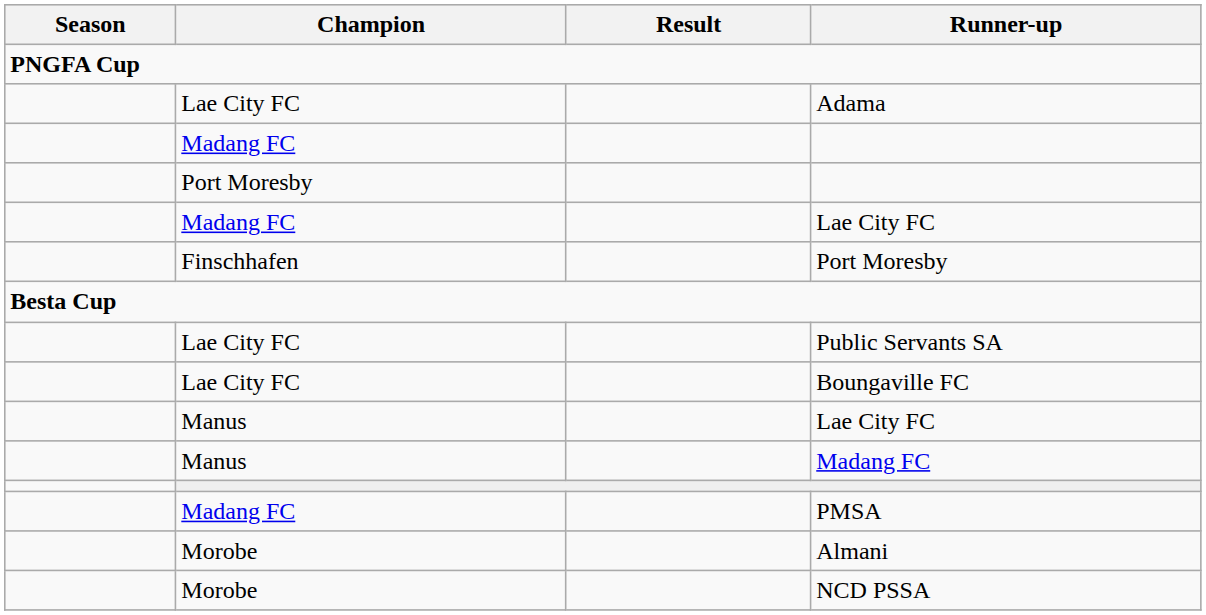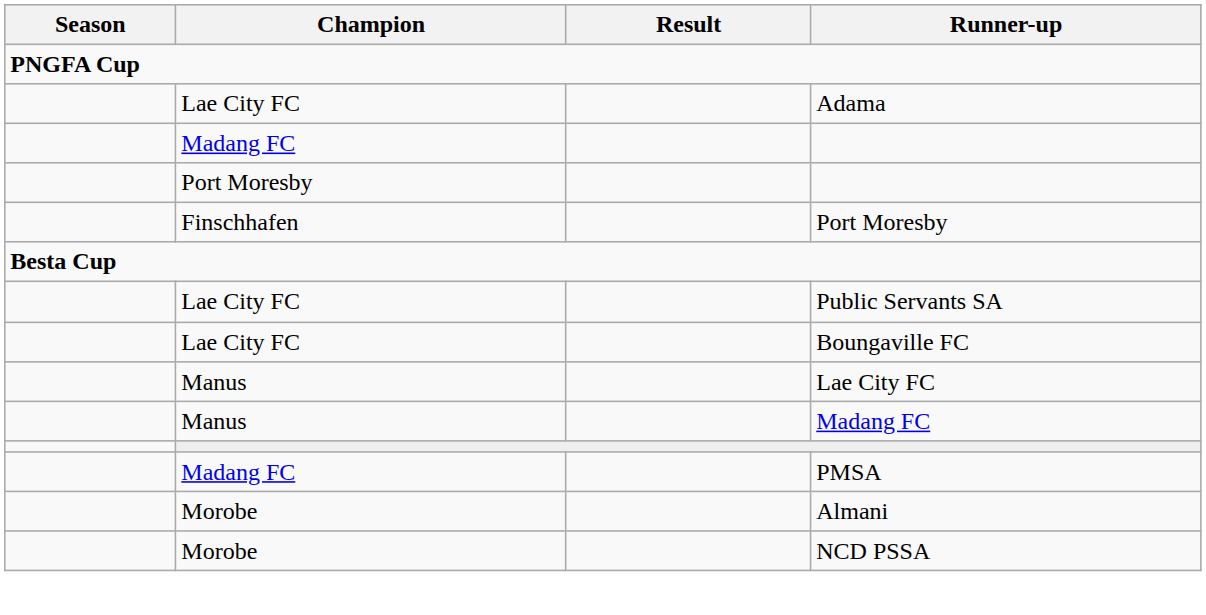 <table class="wikitable" style="width:60%; font-size:95%">
 <tr>
 <th width="7%"><strong>Season</strong></th>
 <th width="16%">Champion</th>
 <th width="10%">Result</th>
 <th width="16%">Runner-up</th>
 </tr>
 <tr>
 <td colspan="4"><strong>PNGFA Cup</strong></td>
 </tr>
 <tr>
 <td></td>
 <td>Lae City FC</td>
 <td></td>
 <td>Adama</td>
 </tr>
 <tr>
 <td></td>
 <td><a href='#'>Madang FC</a></td>
 <td></td>
 <td></td>
 </tr>
 <tr>
 <td></td>
 <td>Port Moresby</td>
 <td></td>
 <td></td>
-</tr>
-<tr>
-<td></td>
-<td><a href='#'>Madang FC</a></td>
-<td></td>
-<td>Lae City FC</td>
 </tr>
 <tr>
 <td></td>
 <td>Finschhafen</td>
 <td></td>
 <td>Port Moresby</td>
 </tr>
 <tr>
 <td colspan="4"><strong>Besta Cup</strong></td>
 </tr>
 <tr>
 <td></td>
 <td>Lae City FC</td>
 <td></td>
 <td>Public Servants SA</td>
 </tr>
 <tr>
 <td></td>
 <td>Lae City FC</td>
 <td></td>
 <td>Boungaville FC</td>
 </tr>
 <tr>
 <td></td>
 <td>Manus</td>
 <td></td>
 <td>Lae City FC</td>
 </tr>
 <tr>
 <td></td>
 <td>Manus</td>
 <td></td>
 <td><a href='#'>Madang FC</a></td>
 </tr>
 <tr>
 <td></td>
 <td colspan="3" style="background:#efefef"></td>
 </tr>
 <tr>
 <td></td>
 <td><a href='#'>Madang FC</a></td>
 <td></td>
 <td>PMSA</td>
 </tr>
 <tr>
 <td></td>
 <td>Morobe</td>
 <td></td>
 <td>Almani</td>
 </tr>
 <tr>
 <td></td>
 <td>Morobe</td>
 <td></td>
 <td>NCD PSSA</td>
 </tr>
 </table>
